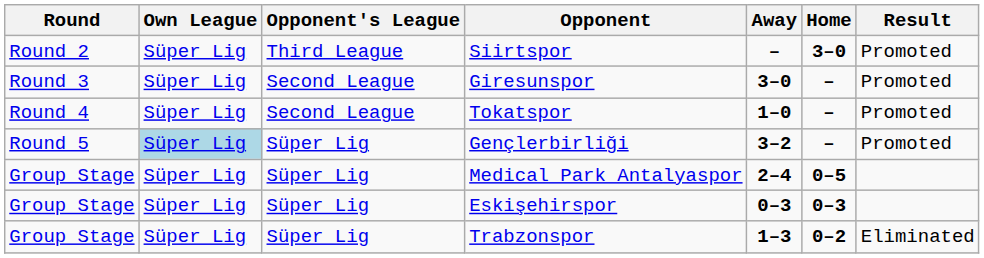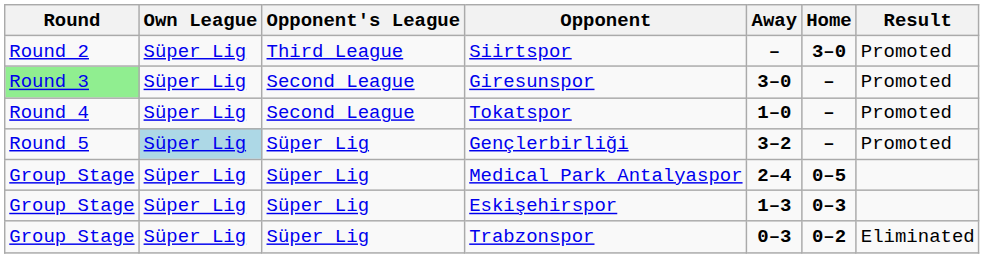 <table class="wikitable" style="text-align: left;">
 <tr>
 <th>Round</th>
 <th>Own League</th>
 <th>Opponent's League</th>
 <th>Opponent</th>
 <th>Away</th>
 <th>Home</th>
 <th>Result</th>
 </tr>
 <tr>
 <td><a href='#'>Round 2</a></td>
 <td><a href='#'>Süper Lig</a></td>
 <td><a href='#'>Third League</a></td>
 <td><a href='#'>Siirtspor</a></td>
 <td align="center"><strong>–</strong></td>
 <td align="center"><strong>3–0</strong></td>
 <td>Promoted</td>
 </tr>
 <tr>
-<td><a href='#'>Round 3</a></td>
+<td style="background: lightgreen;"><a href='#'>Round 3</a></td>
 <td><a href='#'>Süper Lig</a></td>
 <td><a href='#'>Second League</a></td>
 <td><a href='#'>Giresunspor</a></td>
 <td align="center"><strong>3–0</strong></td>
 <td align="center"><strong>–</strong></td>
 <td>Promoted</td>
 </tr>
 <tr>
 <td><a href='#'>Round 4</a></td>
 <td><a href='#'>Süper Lig</a></td>
 <td><a href='#'>Second League</a></td>
 <td><a href='#'>Tokatspor</a></td>
 <td align="center"><strong>1–0</strong></td>
 <td align="center"><strong>–</strong></td>
 <td>Promoted</td>
 </tr>
 <tr>
 <td><a href='#'>Round 5</a></td>
 <td style="background: lightblue;"><a href='#'>Süper Lig</a></td>
 <td><a href='#'>Süper Lig</a></td>
 <td><a href='#'>Gençlerbirliği</a></td>
 <td align="center"><strong>3–2</strong></td>
 <td align="center"><strong>–</strong></td>
 <td>Promoted</td>
 </tr>
 <tr>
 <td><a href='#'>Group Stage</a></td>
 <td><a href='#'>Süper Lig</a></td>
 <td><a href='#'>Süper Lig</a></td>
 <td><a href='#'>Medical Park Antalyaspor</a></td>
 <td align="center"><strong>2–4</strong></td>
 <td align="center"><strong>0–5</strong></td>
 <td></td>
 </tr>
 <tr>
 <td><a href='#'>Group Stage</a></td>
 <td><a href='#'>Süper Lig</a></td>
 <td><a href='#'>Süper Lig</a></td>
 <td><a href='#'>Eskişehirspor</a></td>
-<td align="center"><strong>0–3</strong></td>
+<td align="center"><strong>1–3</strong></td>
 <td align="center"><strong>0–3</strong></td>
 <td></td>
 </tr>
 <tr>
 <td><a href='#'>Group Stage</a></td>
 <td><a href='#'>Süper Lig</a></td>
 <td><a href='#'>Süper Lig</a></td>
 <td><a href='#'>Trabzonspor</a></td>
-<td align="center"><strong>1–3</strong></td>
+<td align="center"><strong>0–3</strong></td>
 <td align="center"><strong>0–2</strong></td>
 <td>Eliminated</td>
 </tr>
 </table>
